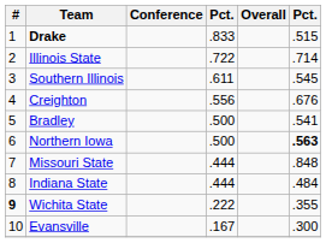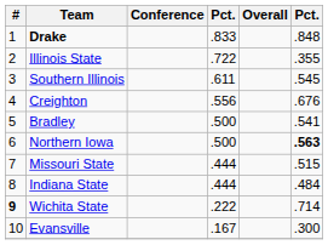 <table class="wikitable">
 <tr>
 <th>#</th>
 <th>Team</th>
 <th>Conference</th>
 <th>Pct.</th>
 <th>Overall</th>
 <th>Pct.</th>
 </tr>
 <tr>
 <td>1</td>
 <td><strong>Drake</strong></td>
 <td></td>
 <td>.833</td>
 <td></td>
-<td>.515</td>
+<td>.848</td>
 </tr>
 <tr>
 <td>2</td>
 <td><a href='#'>Illinois State</a></td>
 <td></td>
 <td>.722</td>
 <td></td>
-<td>.714</td>
+<td>.355</td>
 </tr>
 <tr>
 <td>3</td>
 <td><a href='#'>Southern Illinois</a></td>
 <td></td>
 <td>.611</td>
 <td></td>
 <td>.545</td>
 </tr>
 <tr>
 <td>4</td>
 <td><a href='#'>Creighton</a></td>
 <td></td>
 <td>.556</td>
 <td></td>
 <td>.676</td>
 </tr>
 <tr>
 <td>5</td>
 <td><a href='#'>Bradley</a></td>
 <td></td>
 <td>.500</td>
 <td></td>
 <td>.541</td>
 </tr>
 <tr>
 <td>6</td>
 <td><a href='#'>Northern Iowa</a></td>
 <td></td>
 <td>.500</td>
 <td></td>
 <td><strong>.563</strong></td>
 </tr>
 <tr>
 <td>7</td>
 <td><a href='#'>Missouri State</a></td>
 <td></td>
 <td>.444</td>
 <td></td>
-<td>.848</td>
+<td>.515</td>
 </tr>
 <tr>
 <td>8</td>
 <td><a href='#'>Indiana State</a></td>
 <td></td>
 <td>.444</td>
 <td></td>
 <td>.484</td>
 </tr>
 <tr>
 <td><strong>9</strong></td>
 <td><a href='#'>Wichita State</a></td>
 <td></td>
 <td>.222</td>
 <td></td>
-<td>.355</td>
+<td>.714</td>
 </tr>
 <tr>
 <td>10</td>
 <td><a href='#'>Evansville</a></td>
 <td></td>
 <td>.167</td>
 <td></td>
 <td>.300</td>
 </tr>
 <tr>
 </tr>
 </table>
